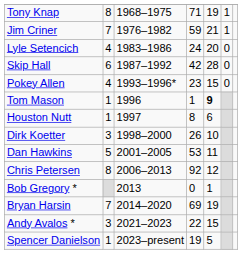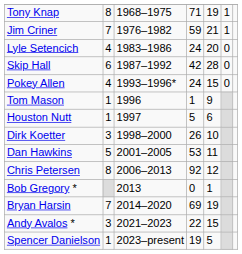 <table class="wikitable">
 <tr>
 </tr>
 <tr>
 <td><a href='#'>Tony Knap</a></td>
 <td>8</td>
 <td>1968–1975</td>
 <td>71</td>
 <td>19</td>
 <td>1</td>
 <td></td>
 </tr>
 <tr>
 <td><a href='#'>Jim Criner</a></td>
 <td>7</td>
 <td>1976–1982</td>
 <td>59</td>
 <td>21</td>
 <td>1</td>
 <td></td>
 </tr>
 <tr>
 <td><a href='#'>Lyle Setencich</a></td>
 <td>4</td>
 <td>1983–1986</td>
 <td>24</td>
 <td>20</td>
 <td>0</td>
 <td></td>
 </tr>
 <tr>
 <td><a href='#'>Skip Hall</a></td>
 <td>6</td>
 <td>1987–1992</td>
 <td>42</td>
 <td>28</td>
 <td>0</td>
 <td></td>
 </tr>
 <tr>
 <td><a href='#'>Pokey Allen</a></td>
 <td>4</td>
 <td>1993–1996*</td>
-<td>23</td>
+<td>24</td>
 <td>15</td>
 <td>0</td>
 <td></td>
 </tr>
 <tr>
 <td><a href='#'>Tom Mason</a></td>
 <td>1</td>
 <td>1996</td>
 <td>1</td>
-<td><strong>9</strong></td>
+<td>9</td>
 <td style="background:#DCDCDC;"> </td>
 <td></td>
 </tr>
 <tr>
 <td><a href='#'>Houston Nutt</a></td>
 <td>1</td>
 <td>1997</td>
-<td>8</td>
+<td>5</td>
 <td>6</td>
 <td style="background:#DCDCDC;"> </td>
 <td></td>
 </tr>
 <tr>
 <td><a href='#'>Dirk Koetter</a></td>
 <td>3</td>
 <td>1998–2000</td>
 <td>26</td>
 <td>10</td>
 <td style="background:#DCDCDC;"> </td>
 <td></td>
 </tr>
 <tr>
 <td><a href='#'>Dan Hawkins</a></td>
 <td>5</td>
 <td>2001–2005</td>
 <td>53</td>
 <td>11</td>
 <td style="background:#DCDCDC;"> </td>
 <td></td>
 </tr>
 <tr>
 <td><a href='#'>Chris Petersen</a></td>
 <td>8</td>
 <td>2006–2013</td>
 <td>92</td>
 <td>12</td>
 <td style="background:#DCDCDC;"> </td>
 <td></td>
 </tr>
 <tr>
 <td><a href='#'>Bob Gregory</a> *</td>
 <td style="background:#DCDCDC;"> </td>
 <td>2013</td>
 <td>0</td>
 <td>1</td>
 <td style="background:#DCDCDC;"> </td>
 <td></td>
 </tr>
 <tr>
 <td><a href='#'>Bryan Harsin</a></td>
 <td>7</td>
 <td>2014–2020</td>
 <td>69</td>
 <td>19</td>
 <td style="background:#DCDCDC;"> </td>
 <td></td>
 </tr>
 <tr>
 <td><a href='#'>Andy Avalos</a> *</td>
 <td>3</td>
 <td>2021–2023</td>
 <td>22</td>
 <td>15</td>
 <td style="background:#DCDCDC;"> </td>
 <td></td>
 </tr>
 <tr>
 <td><a href='#'>Spencer Danielson</a></td>
 <td>1</td>
 <td>2023–present</td>
 <td>19</td>
 <td>5</td>
 <td style="background:#DCDCDC;"> </td>
 <td></td>
 </tr>
 </table>
